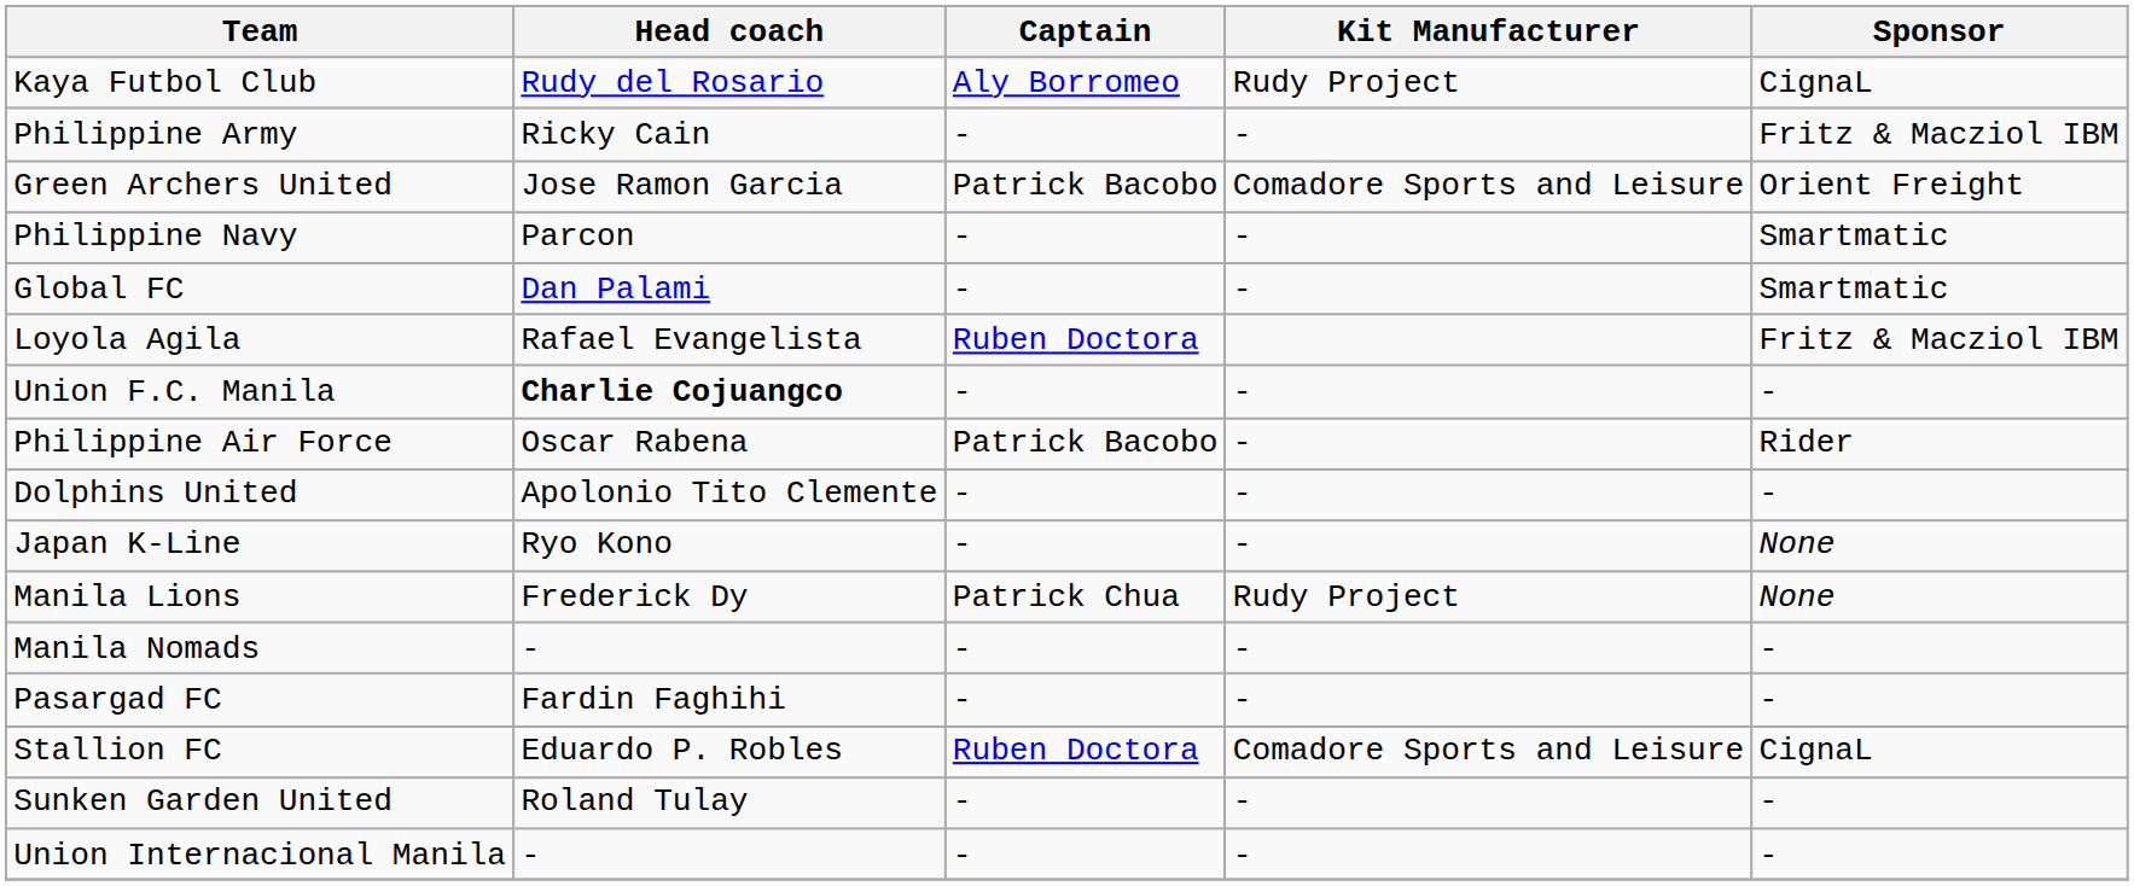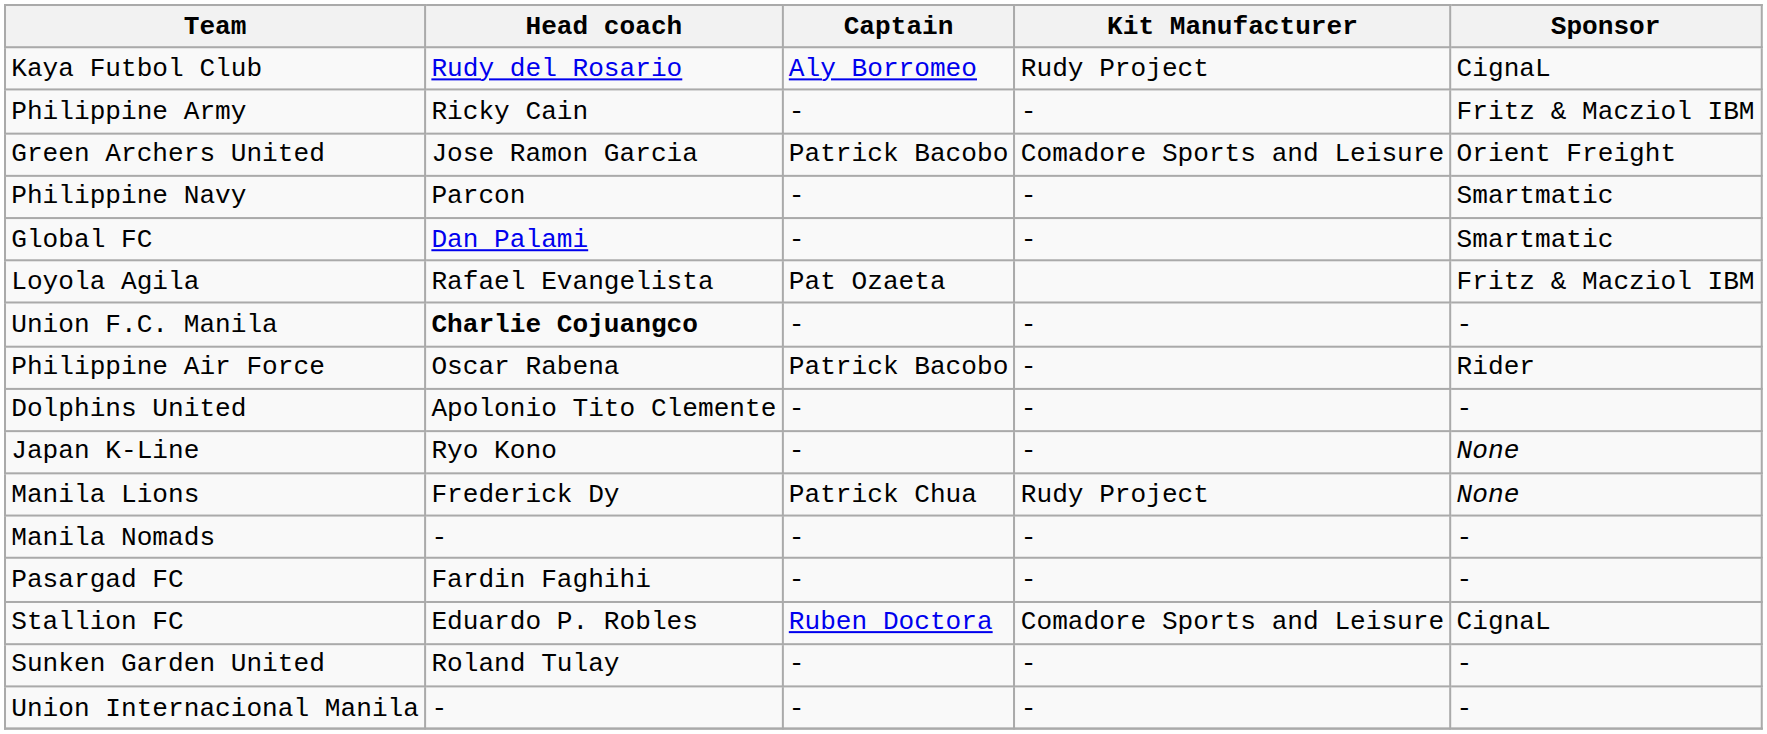 <table class="wikitable sortable">
 <tr>
 <th>Team</th>
 <th>Head coach</th>
 <th>Captain</th>
 <th>Kit Manufacturer</th>
 <th>Sponsor</th>
 </tr>
 <tr>
 <td>Kaya Futbol Club</td>
 <td> <a href='#'>Rudy del Rosario</a></td>
 <td> <a href='#'>Aly Borromeo</a></td>
 <td>Rudy Project</td>
 <td>CignaL</td>
 </tr>
 <tr>
 <td>Philippine Army</td>
 <td> Ricky Cain</td>
 <td>-</td>
 <td>-</td>
 <td>Fritz & Macziol IBM</td>
 </tr>
 <tr>
 <td>Green Archers United</td>
 <td> Jose Ramon Garcia</td>
 <td> Patrick Bacobo</td>
 <td>Comadore Sports and Leisure</td>
 <td>Orient Freight</td>
 </tr>
 <tr>
 <td>Philippine Navy</td>
 <td> Parcon</td>
 <td>-</td>
 <td>-</td>
 <td>Smartmatic</td>
 </tr>
 <tr>
 <td>Global FC</td>
 <td> <a href='#'>Dan Palami</a></td>
 <td>-</td>
 <td>-</td>
 <td>Smartmatic</td>
 </tr>
 <tr>
 <td>Loyola Agila</td>
 <td> Rafael Evangelista</td>
-<td> <a href='#'>Ruben Doctora</a></td>
+<td> Pat Ozaeta</td>
 <td></td>
 <td>Fritz & Macziol IBM</td>
 </tr>
 <tr>
 <td>Union F.C. Manila</td>
 <td><strong> Charlie Cojuangco</strong></td>
 <td>-</td>
 <td>-</td>
 <td>-</td>
 </tr>
 <tr>
 <td>Philippine Air Force</td>
 <td> Oscar Rabena</td>
 <td> Patrick Bacobo</td>
 <td>-</td>
 <td>Rider</td>
 </tr>
 <tr>
 <td>Dolphins United</td>
 <td> Apolonio Tito Clemente</td>
 <td>-</td>
 <td>-</td>
 <td>-</td>
 </tr>
 <tr>
 <td>Japan K-Line</td>
 <td> Ryo Kono</td>
 <td>-</td>
 <td>-</td>
 <td><em>None</em></td>
 </tr>
 <tr>
 <td>Manila Lions</td>
 <td> Frederick Dy</td>
 <td> Patrick Chua</td>
 <td>Rudy Project</td>
 <td><em>None</em></td>
 </tr>
 <tr>
 <td>Manila Nomads</td>
 <td>-</td>
 <td>-</td>
 <td>-</td>
 <td>-</td>
 </tr>
 <tr>
 <td>Pasargad FC</td>
 <td> Fardin Faghihi</td>
 <td>-</td>
 <td>-</td>
 <td>-</td>
 </tr>
 <tr>
 <td>Stallion FC</td>
 <td> Eduardo P. Robles</td>
 <td> <a href='#'>Ruben Doctora</a></td>
 <td>Comadore Sports and Leisure</td>
 <td>CignaL</td>
 </tr>
 <tr>
 <td>Sunken Garden United</td>
 <td> Roland Tulay</td>
 <td>-</td>
 <td>-</td>
 <td>-</td>
 </tr>
 <tr>
 <td>Union Internacional Manila</td>
 <td>-</td>
 <td>-</td>
 <td>-</td>
 <td>-</td>
 </tr>
 <tr>
 </tr>
 </table>
